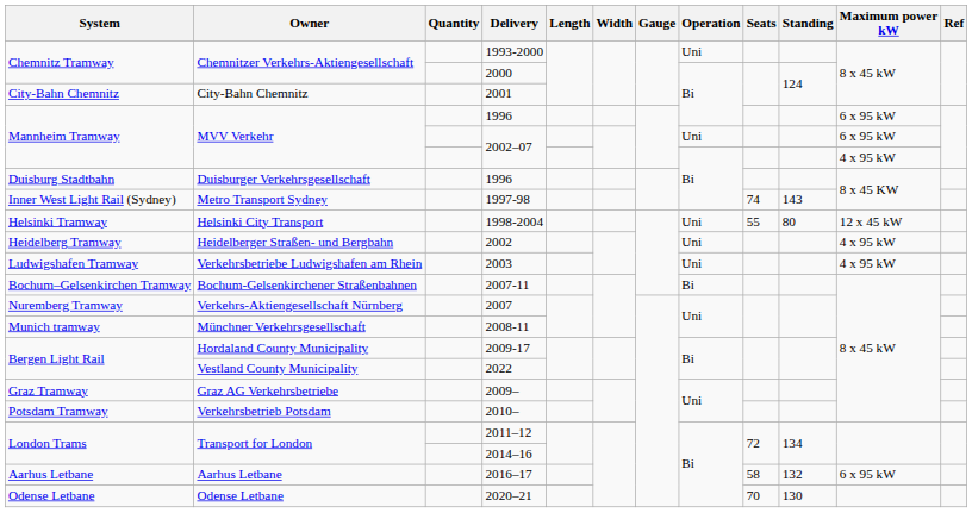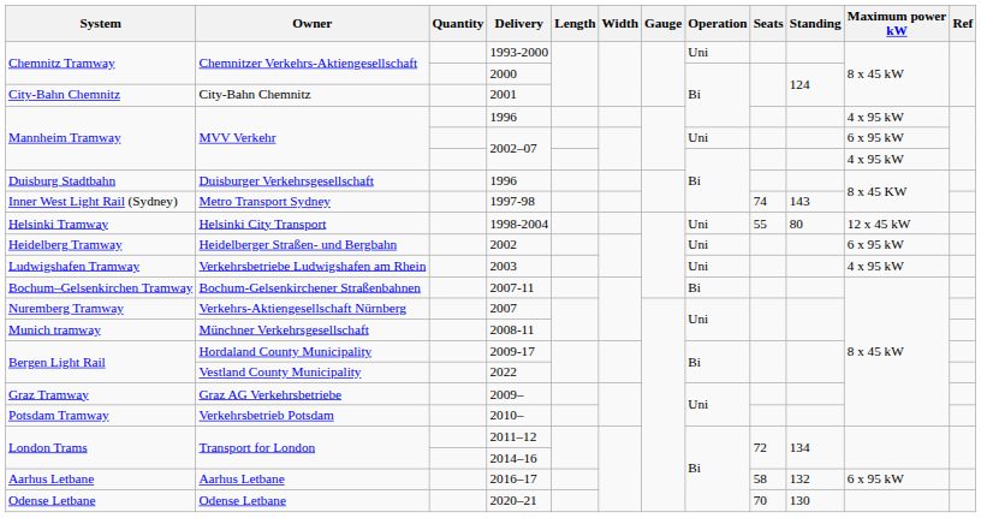 <table class="wikitable sortable">
 <tr>
 <th>System</th>
 <th>Owner</th>
 <th>Quantity</th>
 <th>Delivery</th>
 <th>Length</th>
 <th>Width</th>
 <th>Gauge</th>
 <th>Operation</th>
 <th>Seats</th>
 <th>Standing</th>
 <th>Maximum power<br><a href='#'>kW</a></th>
 <th class="unsortable">Ref</th>
 </tr>
 <tr>
 <td rowspan=2><a href='#'>Chemnitz Tramway</a></td>
 <td rowspan=2><a href='#'>Chemnitzer Verkehrs-Aktiengesellschaft</a></td>
 <td></td>
 <td>1993-2000</td>
 <td rowspan="3"></td>
 <td rowspan="3"></td>
 <td rowspan=3></td>
 <td><abbr>Uni</abbr></td>
 <td></td>
 <td></td>
 <td rowspan=3>8 x 45 kW</td>
 <td align=center rowspan=3></td>
 </tr>
 <tr>
 <td></td>
 <td>2000</td>
 <td rowspan="3"><abbr>Bi</abbr></td>
 <td rowspan=2></td>
 <td rowspan=2>124</td>
 </tr>
 <tr>
 <td><a href='#'>City-Bahn Chemnitz</a></td>
 <td>City-Bahn Chemnitz</td>
 <td></td>
 <td>2001</td>
 </tr>
 <tr>
 <td rowspan=3><a href='#'>Mannheim Tramway</a></td>
 <td rowspan=3><a href='#'>MVV Verkehr</a></td>
 <td></td>
 <td>1996</td>
 <td></td>
 <td></td>
 <td rowspan=3></td>
 <td></td>
 <td></td>
-<td>6 x 95 kW</td>
+<td>4 x 95 kW</td>
 <td align=center rowspan=3></td>
 </tr>
 <tr>
 <td></td>
 <td rowspan=2>2002–07</td>
 <td></td>
 <td rowspan="2"></td>
 <td><abbr>Uni</abbr></td>
 <td></td>
 <td></td>
 <td>6 x 95 kW</td>
 </tr>
 <tr>
 <td></td>
 <td></td>
 <td rowspan="3"><abbr>Bi</abbr></td>
 <td></td>
 <td></td>
 <td>4 x 95 kW</td>
 </tr>
 <tr>
 <td><a href='#'>Duisburg Stadtbahn</a></td>
 <td><a href='#'>Duisburger Verkehrsgesellschaft</a></td>
 <td></td>
 <td>1996</td>
 <td></td>
 <td></td>
 <td rowspan=2></td>
 <td></td>
 <td></td>
 <td rowspan="2">8 x 45 KW</td>
 <td align=center></td>
 </tr>
 <tr>
 <td><a href='#'>Inner West Light Rail</a> (Sydney)</td>
 <td><a href='#'>Metro Transport Sydney</a></td>
 <td></td>
 <td>1997-98</td>
 <td></td>
 <td></td>
 <td>74</td>
 <td>143</td>
 <td align="center"></td>
 </tr>
 <tr>
 <td><a href='#'>Helsinki Tramway</a></td>
 <td><a href='#'>Helsinki City Transport</a></td>
 <td></td>
 <td>1998-2004</td>
 <td></td>
 <td></td>
 <td rowspan=4></td>
 <td><abbr>Uni</abbr></td>
 <td>55</td>
 <td>80</td>
 <td>12 x 45 kW</td>
 <td align=center></td>
 </tr>
 <tr>
 <td><a href='#'>Heidelberg Tramway</a></td>
 <td><a href='#'>Heidelberger Straßen- und Bergbahn</a></td>
 <td></td>
 <td>2002</td>
 <td></td>
 <td rowspan="2"></td>
 <td><abbr>Uni</abbr></td>
 <td></td>
 <td></td>
-<td>4 x 95 kW</td>
+<td>6 x 95 kW</td>
 <td align=center></td>
 </tr>
 <tr>
 <td><a href='#'>Ludwigshafen Tramway</a></td>
 <td><a href='#'>Verkehrsbetriebe Ludwigshafen am Rhein</a></td>
 <td></td>
 <td>2003</td>
 <td></td>
 <td><abbr>Uni</abbr></td>
 <td></td>
 <td></td>
 <td>4 x 95 kW</td>
 <td align=center></td>
 </tr>
 <tr>
 <td><a href='#'>Bochum–Gelsenkirchen Tramway</a></td>
 <td><a href='#'>Bochum-Gelsenkirchener Straßenbahnen</a></td>
 <td></td>
 <td>2007-11</td>
 <td></td>
 <td rowspan="3"></td>
 <td><abbr>Bi</abbr></td>
 <td></td>
 <td></td>
 <td rowspan="7">8 x 45 kW</td>
 <td align=center></td>
 </tr>
 <tr>
 <td><a href='#'>Nuremberg Tramway</a></td>
 <td><a href='#'>Verkehrs-Aktiengesellschaft Nürnberg</a></td>
 <td></td>
 <td>2007</td>
 <td rowspan="2"></td>
 <td rowspan="10"></td>
 <td rowspan="2"><abbr>Uni</abbr></td>
 <td rowspan="2"></td>
 <td rowspan="2"></td>
 <td align="center"></td>
 </tr>
 <tr>
 <td><a href='#'>Munich tramway</a></td>
 <td><a href='#'>Münchner Verkehrsgesellschaft</a></td>
 <td></td>
 <td>2008-11</td>
 <td align="center"></td>
 </tr>
 <tr>
 <td rowspan="2"><a href='#'>Bergen Light Rail</a></td>
 <td><a href='#'>Hordaland County Municipality</a></td>
 <td></td>
 <td>2009-17</td>
 <td rowspan="2"></td>
 <td rowspan="2"></td>
 <td rowspan="2"><abbr>Bi</abbr></td>
 <td rowspan="2"></td>
 <td rowspan="2"></td>
 <td align="center"></td>
 </tr>
 <tr>
 <td><a href='#'>Vestland County Municipality</a></td>
 <td></td>
 <td>2022</td>
 <td align="center"></td>
 </tr>
 <tr>
 <td><a href='#'>Graz Tramway</a></td>
 <td><a href='#'>Graz AG Verkehrsbetriebe</a></td>
 <td></td>
 <td>2009–</td>
 <td></td>
 <td rowspan="2"></td>
 <td rowspan="2"><abbr>Uni</abbr></td>
 <td></td>
 <td></td>
 <td align="center"></td>
 </tr>
 <tr>
 <td><a href='#'>Potsdam Tramway</a></td>
 <td><a href='#'>Verkehrsbetrieb Potsdam</a></td>
 <td></td>
 <td>2010–</td>
 <td></td>
 <td></td>
 <td></td>
 <td align="center"></td>
 </tr>
 <tr>
 <td rowspan=2><a href='#'>London Trams</a></td>
 <td rowspan=2><a href='#'>Transport for London</a></td>
 <td></td>
 <td>2011–12</td>
 <td rowspan=2></td>
 <td rowspan="4"></td>
 <td rowspan="4"><abbr>Bi</abbr></td>
 <td rowspan=2>72</td>
 <td rowspan=2>134</td>
 <td rowspan=2></td>
 <td align=center rowspan=2></td>
 </tr>
 <tr>
 <td></td>
 <td>2014–16</td>
 </tr>
 <tr>
 <td><a href='#'>Aarhus Letbane</a></td>
 <td><a href='#'>Aarhus Letbane</a></td>
 <td></td>
 <td>2016–17</td>
 <td></td>
 <td>58</td>
 <td>132</td>
 <td>6 x 95 kW</td>
 <td align=center></td>
 </tr>
 <tr>
 <td><a href='#'>Odense Letbane</a></td>
 <td><a href='#'>Odense Letbane</a></td>
 <td></td>
 <td>2020–21</td>
 <td></td>
 <td>70</td>
 <td>130</td>
 <td></td>
 <td align=center></td>
 </tr>
 </table>
